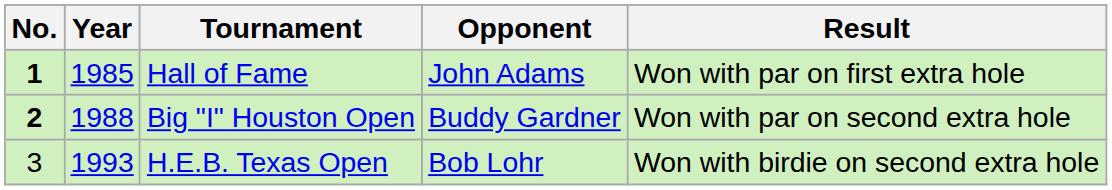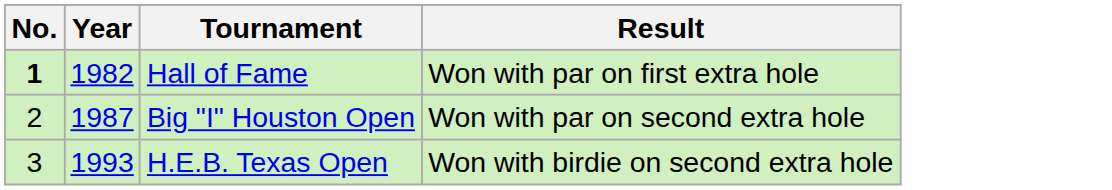 <table class="wikitable" style="font-size:95%;">
 <tr>
 <th>No.</th>
 <th>Year</th>
 <th>Tournament</th>
-<th>Opponent</th>
 <th>Result</th>
 </tr>
 <tr style="background:#D0F0C0;">
 <td align=center><strong>1</strong></td>
-<td><a href='#'>1985</a></td>
+<td><a href='#'>1982</a></td>
 <td><a href='#'>Hall of Fame</a></td>
-<td> <a href='#'>John Adams</a></td>
 <td>Won with par on first extra hole</td>
 </tr>
 <tr style="background:#D0F0C0;">
-<td align=center><strong>2</strong></td>
-<td><a href='#'>1988</a></td>
+<td align=center>2</td>
+<td><a href='#'>1987</a></td>
 <td><a href='#'>Big "I" Houston Open</a></td>
-<td> <a href='#'>Buddy Gardner</a></td>
 <td>Won with par on second extra hole</td>
 </tr>
 <tr style="background:#D0F0C0;">
 <td align=center>3</td>
 <td><a href='#'>1993</a></td>
 <td><a href='#'>H.E.B. Texas Open</a></td>
-<td> <a href='#'>Bob Lohr</a></td>
 <td>Won with birdie on second extra hole</td>
 </tr>
 </table>
